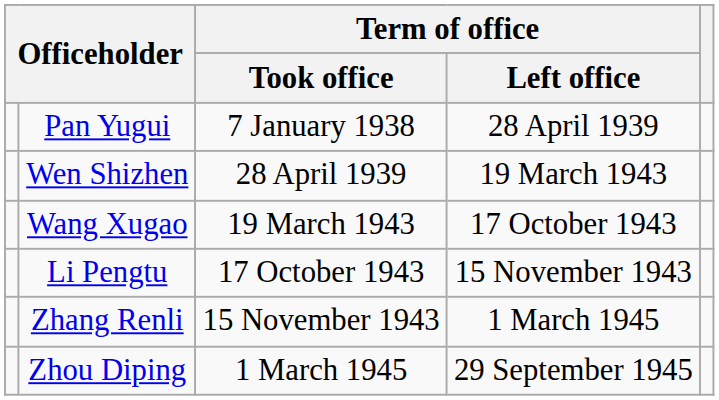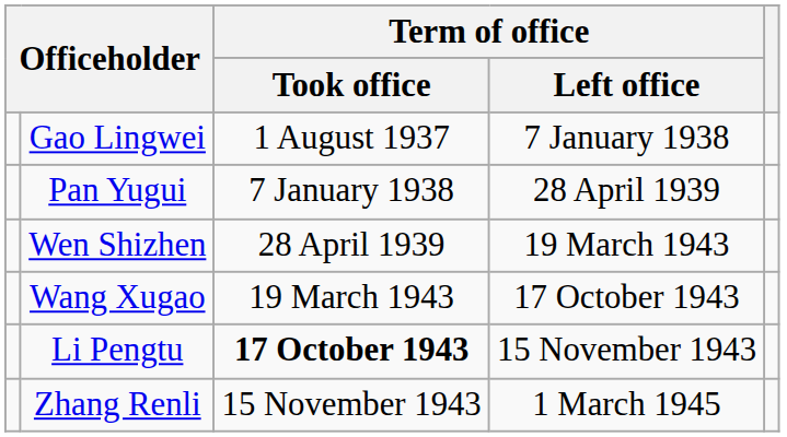 <table class="wikitable" style="text-align:center">
 <tr>
 <th colspan="2" rowspan="2">Officeholder</th>
 <th colspan="2">Term of office</th>
 <th rowspan="2"></th>
 </tr>
 <tr>
 <th>Took office</th>
 <th>Left office</th>
+</tr>
+<tr>
+<td></td>
+<td><a href='#'>Gao Lingwei</a><br></td>
+<td>1 August 1937</td>
+<td>7 January 1938</td>
+<td></td>
 </tr>
 <tr>
 <td></td>
 <td><a href='#'>Pan Yugui</a><br></td>
 <td>7 January 1938</td>
 <td>28 April 1939</td>
 <td></td>
 </tr>
 <tr>
 <td></td>
 <td><a href='#'>Wen Shizhen</a><br></td>
 <td>28 April 1939</td>
 <td>19 March 1943</td>
 <td></td>
 </tr>
 <tr>
 <td></td>
 <td><a href='#'>Wang Xugao</a><br></td>
 <td>19 March 1943</td>
 <td>17 October 1943</td>
 <td></td>
 </tr>
 <tr>
 <td></td>
 <td><a href='#'>Li Pengtu</a><br></td>
-<td>17 October 1943</td>
+<td><strong>17 October 1943</strong></td>
 <td>15 November 1943</td>
 <td></td>
 </tr>
 <tr>
 <td></td>
 <td><a href='#'>Zhang Renli</a><br></td>
 <td>15 November 1943</td>
 <td>1 March 1945</td>
 <td></td>
 </tr>
-<tr>
-<td></td>
-<td><a href='#'>Zhou Diping</a><br></td>
-<td>1 March 1945</td>
-<td>29 September 1945</td>
-<td></td>
-</tr>
 </table>
